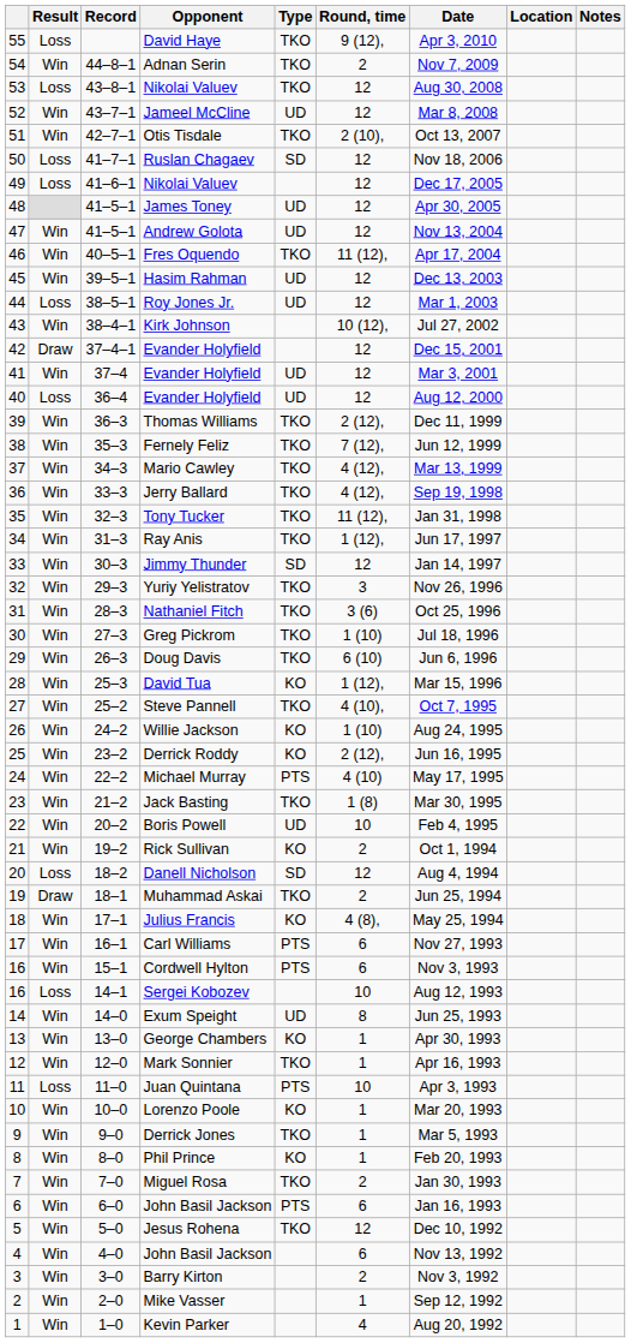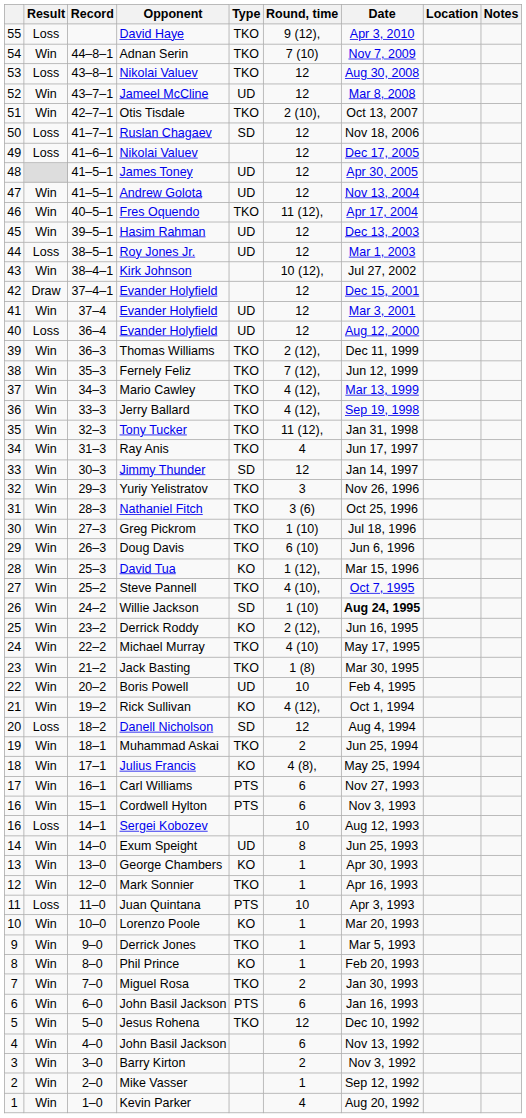 <table class="wikitable" style="text-align:center">
 <tr>
 <th></th>
 <th>Result</th>
 <th>Record</th>
 <th>Opponent</th>
 <th>Type</th>
 <th>Round, time</th>
 <th>Date</th>
 <th>Location</th>
 <th>Notes</th>
 </tr>
 <tr>
 <td>55</td>
 <td>Loss</td>
 <td></td>
 <td style="text-align:left;"><a href='#'>David Haye</a></td>
 <td>TKO</td>
 <td>9 (12), </td>
 <td><a href='#'>Apr 3, 2010</a></td>
 <td style="text-align:left;"></td>
 <td style="text-align:left;"></td>
 </tr>
 <tr>
 <td>54</td>
 <td>Win</td>
 <td>44–8–1 </td>
 <td style="text-align:left;">Adnan Serin</td>
 <td>TKO</td>
-<td>2</td>
+<td>7 (10)</td>
 <td><a href='#'>Nov 7, 2009</a></td>
 <td style="text-align:left;"></td>
 <td></td>
 </tr>
 <tr>
 <td>53</td>
 <td>Loss</td>
 <td>43–8–1 </td>
 <td style="text-align:left;"><a href='#'>Nikolai Valuev</a></td>
 <td>TKO</td>
 <td>12</td>
 <td><a href='#'>Aug 30, 2008</a></td>
 <td style="text-align:left;"></td>
 <td style="text-align:left;"></td>
 </tr>
 <tr>
 <td>52</td>
 <td>Win</td>
 <td>43–7–1 </td>
 <td style="text-align:left;"><a href='#'>Jameel McCline</a></td>
 <td>UD</td>
 <td>12</td>
 <td><a href='#'>Mar 8, 2008</a></td>
 <td style="text-align:left;"></td>
 <td></td>
 </tr>
 <tr>
 <td>51</td>
 <td>Win</td>
 <td>42–7–1 </td>
 <td style="text-align:left;">Otis Tisdale</td>
 <td>TKO</td>
 <td>2 (10), </td>
 <td>Oct 13, 2007</td>
 <td style="text-align:left;"></td>
 <td></td>
 </tr>
 <tr>
 <td>50</td>
 <td>Loss</td>
 <td>41–7–1 </td>
 <td style="text-align:left;"><a href='#'>Ruslan Chagaev</a></td>
 <td>SD</td>
 <td>12</td>
 <td>Nov 18, 2006</td>
 <td style="text-align:left;"></td>
 <td></td>
 </tr>
 <tr>
 <td>49</td>
 <td>Loss</td>
 <td>41–6–1 </td>
 <td style="text-align:left;"><a href='#'>Nikolai Valuev</a></td>
 <td></td>
 <td>12</td>
 <td><a href='#'>Dec 17, 2005</a></td>
 <td style="text-align:left;"></td>
 <td style="text-align:left;"></td>
 </tr>
 <tr>
 <td>48</td>
 <td style="background:#DDD"></td>
 <td>41–5–1 </td>
 <td style="text-align:left;"><a href='#'>James Toney</a></td>
 <td>UD</td>
 <td>12</td>
 <td><a href='#'>Apr 30, 2005</a></td>
 <td style="text-align:left;"></td>
 <td style="text-align:left;"></td>
 </tr>
 <tr>
 <td>47</td>
 <td>Win</td>
 <td>41–5–1</td>
 <td style="text-align:left;"><a href='#'>Andrew Golota</a></td>
 <td>UD</td>
 <td>12</td>
 <td><a href='#'>Nov 13, 2004</a></td>
 <td style="text-align:left;"></td>
 <td style="text-align:left;"></td>
 </tr>
 <tr>
 <td>46</td>
 <td>Win</td>
 <td>40–5–1</td>
 <td style="text-align:left;"><a href='#'>Fres Oquendo</a></td>
 <td>TKO</td>
 <td>11 (12), </td>
 <td><a href='#'>Apr 17, 2004</a></td>
 <td style="text-align:left;"></td>
 <td style="text-align:left;"></td>
 </tr>
 <tr>
 <td>45</td>
 <td>Win</td>
 <td>39–5–1</td>
 <td style="text-align:left;"><a href='#'>Hasim Rahman</a></td>
 <td>UD</td>
 <td>12</td>
 <td><a href='#'>Dec 13, 2003</a></td>
 <td style="text-align:left;"></td>
 <td style="text-align:left;"></td>
 </tr>
 <tr>
 <td>44</td>
 <td>Loss</td>
 <td>38–5–1</td>
 <td style="text-align:left;"><a href='#'>Roy Jones Jr.</a></td>
 <td>UD</td>
 <td>12</td>
 <td><a href='#'>Mar 1, 2003</a></td>
 <td style="text-align:left;"></td>
 <td style="text-align:left;"></td>
 </tr>
 <tr>
 <td>43</td>
 <td>Win</td>
 <td>38–4–1</td>
 <td style="text-align:left;"><a href='#'>Kirk Johnson</a></td>
 <td></td>
 <td>10 (12), </td>
 <td>Jul 27, 2002</td>
 <td style="text-align:left;"></td>
 <td style="text-align:left;"></td>
 </tr>
 <tr>
 <td>42</td>
 <td>Draw</td>
 <td>37–4–1</td>
 <td style="text-align:left;"><a href='#'>Evander Holyfield</a></td>
 <td></td>
 <td>12</td>
 <td><a href='#'>Dec 15, 2001</a></td>
 <td style="text-align:left;"></td>
 <td style="text-align:left;"></td>
 </tr>
 <tr>
 <td>41</td>
 <td>Win</td>
 <td>37–4</td>
 <td style="text-align:left;"><a href='#'>Evander Holyfield</a></td>
 <td>UD</td>
 <td>12</td>
 <td><a href='#'>Mar 3, 2001</a></td>
 <td style="text-align:left;"></td>
 <td style="text-align:left;"></td>
 </tr>
 <tr>
 <td>40</td>
 <td>Loss</td>
 <td>36–4</td>
 <td style="text-align:left;"><a href='#'>Evander Holyfield</a></td>
 <td>UD</td>
 <td>12</td>
 <td><a href='#'>Aug 12, 2000</a></td>
 <td style="text-align:left;"></td>
 <td style="text-align:left;"></td>
 </tr>
 <tr>
 <td>39</td>
 <td>Win</td>
 <td>36–3</td>
 <td style="text-align:left;">Thomas Williams</td>
 <td>TKO</td>
 <td>2 (12), </td>
 <td>Dec 11, 1999</td>
 <td style="text-align:left;"></td>
 <td style="text-align:left;"></td>
 </tr>
 <tr>
 <td>38</td>
 <td>Win</td>
 <td>35–3</td>
 <td style="text-align:left;">Fernely Feliz</td>
 <td>TKO</td>
 <td>7 (12), </td>
 <td>Jun 12, 1999</td>
 <td style="text-align:left;"></td>
 <td style="text-align:left;"></td>
 </tr>
 <tr>
 <td>37</td>
 <td>Win</td>
 <td>34–3</td>
 <td style="text-align:left;">Mario Cawley</td>
 <td>TKO</td>
 <td>4 (12), </td>
 <td><a href='#'>Mar 13, 1999</a></td>
 <td style="text-align:left;"></td>
 <td style="text-align:left;"></td>
 </tr>
 <tr>
 <td>36</td>
 <td>Win</td>
 <td>33–3</td>
 <td style="text-align:left;">Jerry Ballard</td>
 <td>TKO</td>
 <td>4 (12), </td>
 <td><a href='#'>Sep 19, 1998</a></td>
 <td style="text-align:left;"></td>
 <td style="text-align:left;"></td>
 </tr>
 <tr>
 <td>35</td>
 <td>Win</td>
 <td>32–3</td>
 <td style="text-align:left;"><a href='#'>Tony Tucker</a></td>
 <td>TKO</td>
 <td>11 (12), </td>
 <td>Jan 31, 1998</td>
 <td style="text-align:left;"></td>
 <td style="text-align:left;"></td>
 </tr>
 <tr>
 <td>34</td>
 <td>Win</td>
 <td>31–3</td>
 <td style="text-align:left;">Ray Anis</td>
 <td>TKO</td>
-<td>1 (12), </td>
+<td>4</td>
 <td>Jun 17, 1997</td>
 <td style="text-align:left;"></td>
 <td style="text-align:left;"></td>
 </tr>
 <tr>
 <td>33</td>
 <td>Win</td>
 <td>30–3</td>
 <td style="text-align:left;"><a href='#'>Jimmy Thunder</a></td>
 <td>SD</td>
 <td>12</td>
 <td>Jan 14, 1997</td>
 <td style="text-align:left;"></td>
 <td style="text-align:left;"></td>
 </tr>
 <tr>
 <td>32</td>
 <td>Win</td>
 <td>29–3</td>
 <td style="text-align:left;">Yuriy Yelistratov</td>
 <td>TKO</td>
 <td>3</td>
 <td>Nov 26, 1996</td>
 <td style="text-align:left;"></td>
 <td></td>
 </tr>
 <tr>
 <td>31</td>
 <td>Win</td>
 <td>28–3</td>
 <td style="text-align:left;"><a href='#'>Nathaniel Fitch</a></td>
 <td>TKO</td>
 <td>3 (6)</td>
 <td>Oct 25, 1996</td>
 <td style="text-align:left;"></td>
 <td></td>
 </tr>
 <tr>
 <td>30</td>
 <td>Win</td>
 <td>27–3</td>
 <td style="text-align:left;">Greg Pickrom</td>
 <td>TKO</td>
 <td>1 (10)</td>
 <td>Jul 18, 1996</td>
 <td style="text-align:left;"></td>
 <td></td>
 </tr>
 <tr>
 <td>29</td>
 <td>Win</td>
 <td>26–3</td>
 <td style="text-align:left;">Doug Davis</td>
 <td>TKO</td>
 <td>6 (10)</td>
 <td>Jun 6, 1996</td>
 <td style="text-align:left;"></td>
 <td></td>
 </tr>
 <tr>
 <td>28</td>
 <td>Win</td>
 <td>25–3</td>
 <td style="text-align:left;"><a href='#'>David Tua</a></td>
 <td>KO</td>
 <td>1 (12), </td>
 <td>Mar 15, 1996</td>
 <td style="text-align:left;"></td>
 <td style="text-align:left;"></td>
 </tr>
 <tr>
 <td>27</td>
 <td>Win</td>
 <td>25–2</td>
 <td style="text-align:left;">Steve Pannell</td>
 <td>TKO</td>
 <td>4 (10), </td>
 <td><a href='#'>Oct 7, 1995</a></td>
 <td style="text-align:left;"></td>
 <td></td>
 </tr>
 <tr>
 <td>26</td>
 <td>Win</td>
 <td>24–2</td>
 <td style="text-align:left;">Willie Jackson</td>
-<td>KO</td>
+<td>SD</td>
 <td>1 (10)</td>
-<td>Aug 24, 1995</td>
+<td><strong>Aug 24, 1995</strong></td>
 <td style="text-align:left;"></td>
 <td></td>
 </tr>
 <tr>
 <td>25</td>
 <td>Win</td>
 <td>23–2</td>
 <td style="text-align:left;">Derrick Roddy</td>
 <td>KO</td>
 <td>2 (12), </td>
 <td>Jun 16, 1995</td>
 <td style="text-align:left;"></td>
 <td style="text-align:left;"></td>
 </tr>
 <tr>
 <td>24</td>
 <td>Win</td>
 <td>22–2</td>
 <td style="text-align:left;">Michael Murray</td>
-<td>PTS</td>
+<td>TKO</td>
 <td>4 (10)</td>
 <td>May 17, 1995</td>
 <td style="text-align:left;"></td>
 <td></td>
 </tr>
 <tr>
 <td>23</td>
 <td>Win</td>
 <td>21–2</td>
 <td style="text-align:left;">Jack Basting</td>
 <td>TKO</td>
 <td>1 (8)</td>
 <td>Mar 30, 1995</td>
 <td style="text-align:left;"></td>
 <td></td>
 </tr>
 <tr>
 <td>22</td>
 <td>Win</td>
 <td>20–2</td>
 <td style="text-align:left;">Boris Powell</td>
 <td>UD</td>
 <td>10</td>
 <td>Feb 4, 1995</td>
 <td style="text-align:left;"></td>
 <td></td>
 </tr>
 <tr>
 <td>21</td>
 <td>Win</td>
 <td>19–2</td>
 <td style="text-align:left;">Rick Sullivan</td>
 <td>KO</td>
-<td>2</td>
+<td>4 (12), </td>
 <td>Oct 1, 1994</td>
 <td style="text-align:left;"></td>
 <td></td>
 </tr>
 <tr>
 <td>20</td>
 <td>Loss</td>
 <td>18–2</td>
 <td style="text-align:left;"><a href='#'>Danell Nicholson</a></td>
 <td>SD</td>
 <td>12</td>
 <td>Aug 4, 1994</td>
 <td style="text-align:left;"></td>
 <td style="text-align:left;"></td>
 </tr>
 <tr>
 <td>19</td>
-<td>Draw</td>
+<td>Win</td>
 <td>18–1</td>
 <td style="text-align:left;">Muhammad Askai</td>
 <td>TKO</td>
 <td>2</td>
 <td>Jun 25, 1994</td>
 <td style="text-align:left;"></td>
 <td></td>
 </tr>
 <tr>
 <td>18</td>
 <td>Win</td>
 <td>17–1</td>
 <td style="text-align:left;"><a href='#'>Julius Francis</a></td>
 <td>KO</td>
 <td>4 (8), </td>
 <td>May 25, 1994</td>
 <td style="text-align:left;"></td>
 <td></td>
 </tr>
 <tr>
 <td>17</td>
 <td>Win</td>
 <td>16–1</td>
 <td style="text-align:left;">Carl Williams</td>
 <td>PTS</td>
 <td>6</td>
 <td>Nov 27, 1993</td>
 <td style="text-align:left;"></td>
 <td></td>
 </tr>
 <tr>
 <td>16</td>
 <td>Win</td>
 <td>15–1</td>
 <td style="text-align:left;">Cordwell Hylton</td>
 <td>PTS</td>
 <td>6</td>
 <td>Nov 3, 1993</td>
 <td style="text-align:left;"></td>
 <td></td>
 </tr>
 <tr>
 <td>16</td>
 <td>Loss</td>
 <td>14–1</td>
 <td style="text-align:left;"><a href='#'>Sergei Kobozev</a></td>
 <td></td>
 <td>10</td>
 <td>Aug 12, 1993</td>
 <td style="text-align:left;"></td>
 <td></td>
 </tr>
 <tr>
 <td>14</td>
 <td>Win</td>
 <td>14–0</td>
 <td style="text-align:left;">Exum Speight</td>
 <td>UD</td>
 <td>8</td>
 <td>Jun 25, 1993</td>
 <td style="text-align:left;"></td>
 <td></td>
 </tr>
 <tr>
 <td>13</td>
 <td>Win</td>
 <td>13–0</td>
 <td style="text-align:left;">George Chambers</td>
 <td>KO</td>
 <td>1</td>
 <td>Apr 30, 1993</td>
 <td style="text-align:left;"></td>
 <td></td>
 </tr>
 <tr>
 <td>12</td>
 <td>Win</td>
 <td>12–0</td>
 <td style="text-align:left;">Mark Sonnier</td>
 <td>TKO</td>
 <td>1</td>
 <td>Apr 16, 1993</td>
 <td style="text-align:left;"></td>
 <td></td>
 </tr>
 <tr>
 <td>11</td>
 <td>Loss</td>
 <td>11–0</td>
 <td style="text-align:left;">Juan Quintana</td>
 <td>PTS</td>
 <td>10</td>
 <td>Apr 3, 1993</td>
 <td style="text-align:left;"></td>
 <td></td>
 </tr>
 <tr>
 <td>10</td>
 <td>Win</td>
 <td>10–0</td>
 <td style="text-align:left;">Lorenzo Poole</td>
 <td>KO</td>
 <td>1</td>
 <td>Mar 20, 1993</td>
 <td style="text-align:left;"></td>
 <td></td>
 </tr>
 <tr>
 <td>9</td>
 <td>Win</td>
 <td>9–0</td>
 <td style="text-align:left;">Derrick Jones</td>
 <td>TKO</td>
 <td>1</td>
 <td>Mar 5, 1993</td>
 <td style="text-align:left;"></td>
 <td></td>
 </tr>
 <tr>
 <td>8</td>
 <td>Win</td>
 <td>8–0</td>
 <td style="text-align:left;">Phil Prince</td>
 <td>KO</td>
 <td>1</td>
 <td>Feb 20, 1993</td>
 <td style="text-align:left;"></td>
 <td></td>
 </tr>
 <tr>
 <td>7</td>
 <td>Win</td>
 <td>7–0</td>
 <td style="text-align:left;">Miguel Rosa</td>
 <td>TKO</td>
 <td>2</td>
 <td>Jan 30, 1993</td>
 <td style="text-align:left;"></td>
 <td></td>
 </tr>
 <tr>
 <td>6</td>
 <td>Win</td>
 <td>6–0</td>
 <td style="text-align:left;">John Basil Jackson</td>
 <td>PTS</td>
 <td>6</td>
 <td>Jan 16, 1993</td>
 <td style="text-align:left;"></td>
 <td></td>
 </tr>
 <tr>
 <td>5</td>
 <td>Win</td>
 <td>5–0</td>
 <td style="text-align:left;">Jesus Rohena</td>
 <td>TKO</td>
 <td>12</td>
 <td>Dec 10, 1992</td>
 <td style="text-align:left;"></td>
 <td></td>
 </tr>
 <tr>
 <td>4</td>
 <td>Win</td>
 <td>4–0</td>
 <td style="text-align:left;">John Basil Jackson</td>
 <td></td>
 <td>6</td>
 <td>Nov 13, 1992</td>
 <td style="text-align:left;"></td>
 <td></td>
 </tr>
 <tr>
 <td>3</td>
 <td>Win</td>
 <td>3–0</td>
 <td style="text-align:left;">Barry Kirton</td>
 <td></td>
 <td>2</td>
 <td>Nov 3, 1992</td>
 <td style="text-align:left;"></td>
 <td></td>
 </tr>
 <tr>
 <td>2</td>
 <td>Win</td>
 <td>2–0</td>
 <td style="text-align:left;">Mike Vasser</td>
 <td></td>
 <td>1</td>
 <td>Sep 12, 1992</td>
 <td style="text-align:left;"></td>
 <td></td>
 </tr>
 <tr>
 <td>1</td>
 <td>Win</td>
 <td>1–0</td>
 <td style="text-align:left;">Kevin Parker</td>
 <td></td>
 <td>4</td>
 <td>Aug 20, 1992</td>
 <td style="text-align:left;"></td>
 <td></td>
 </tr>
 </table>
